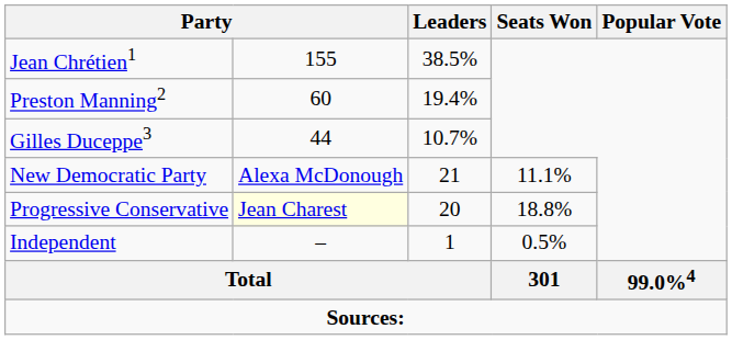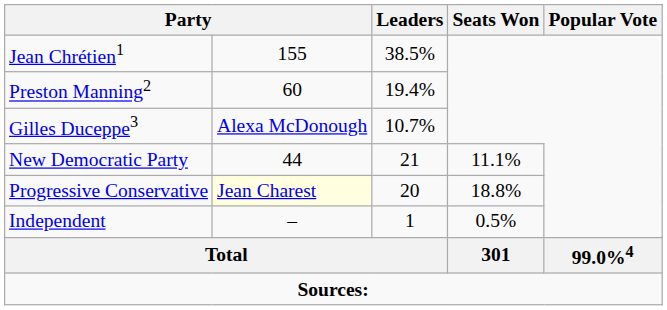 <table class="wikitable">
 <tr>
 <th colspan="2">Party</th>
 <th>Leaders</th>
 <th>Seats Won</th>
 <th>Popular Vote</th>
 </tr>
 <tr>
 <td><a href='#'>Jean Chrétien</a><sup>1</sup></td>
 <td align=center>155</td>
 <td align=center>38.5%</td>
 </tr>
 <tr>
 <td><a href='#'>Preston Manning</a><sup>2</sup></td>
 <td align=center>60</td>
 <td align=center>19.4%</td>
 </tr>
 <tr>
 <td><a href='#'>Gilles Duceppe</a><sup>3</sup></td>
-<td align=center>44</td>
+<td><a href='#'>Alexa McDonough</a></td>
 <td align=center>10.7%</td>
 </tr>
 <tr>
 <td><a href='#'>New Democratic Party</a></td>
-<td><a href='#'>Alexa McDonough</a></td>
+<td align=center>44</td>
 <td align=center>21</td>
 <td align=center>11.1%</td>
 </tr>
 <tr>
 <td><a href='#'>Progressive Conservative</a></td>
 <td style="background: lightyellow;"><a href='#'>Jean Charest</a></td>
 <td align=center>20</td>
 <td align=center>18.8%</td>
 </tr>
 <tr>
 <td><a href='#'>Independent</a></td>
 <td align=center>–</td>
 <td align=center>1</td>
 <td align=center>0.5%</td>
 </tr>
 <tr>
 <th colspan=3>Total</th>
 <th>301</th>
 <th>99.0%<sup>4</sup></th>
 </tr>
 <tr>
 <td align="center" colspan=5><strong>Sources:</strong> </td>
 </tr>
 </table>
